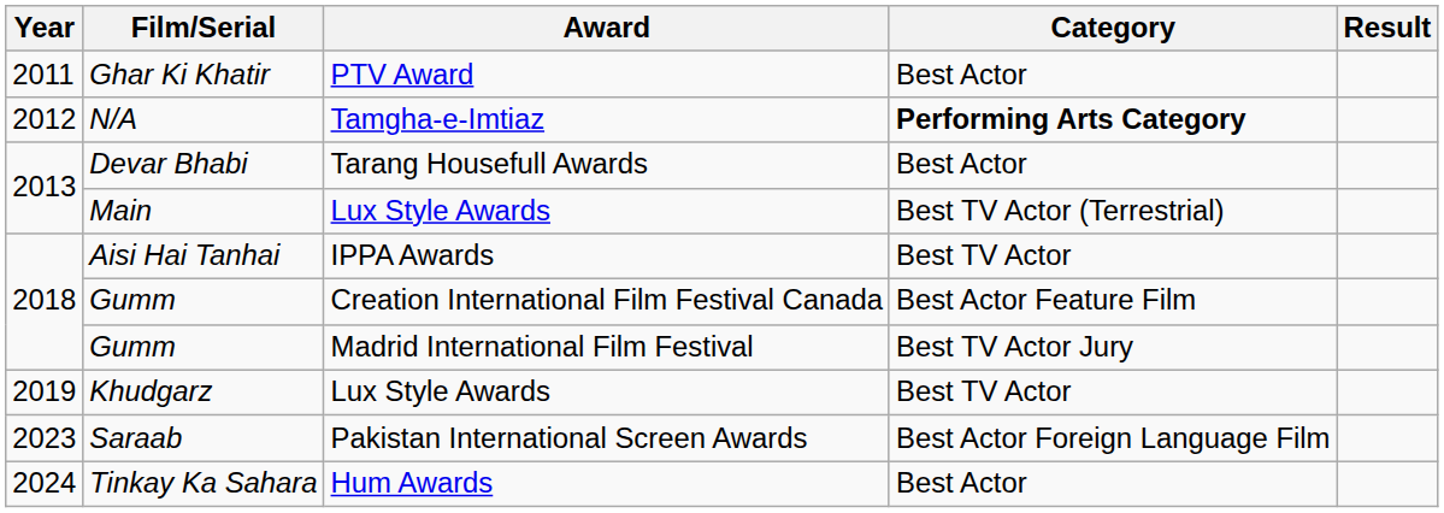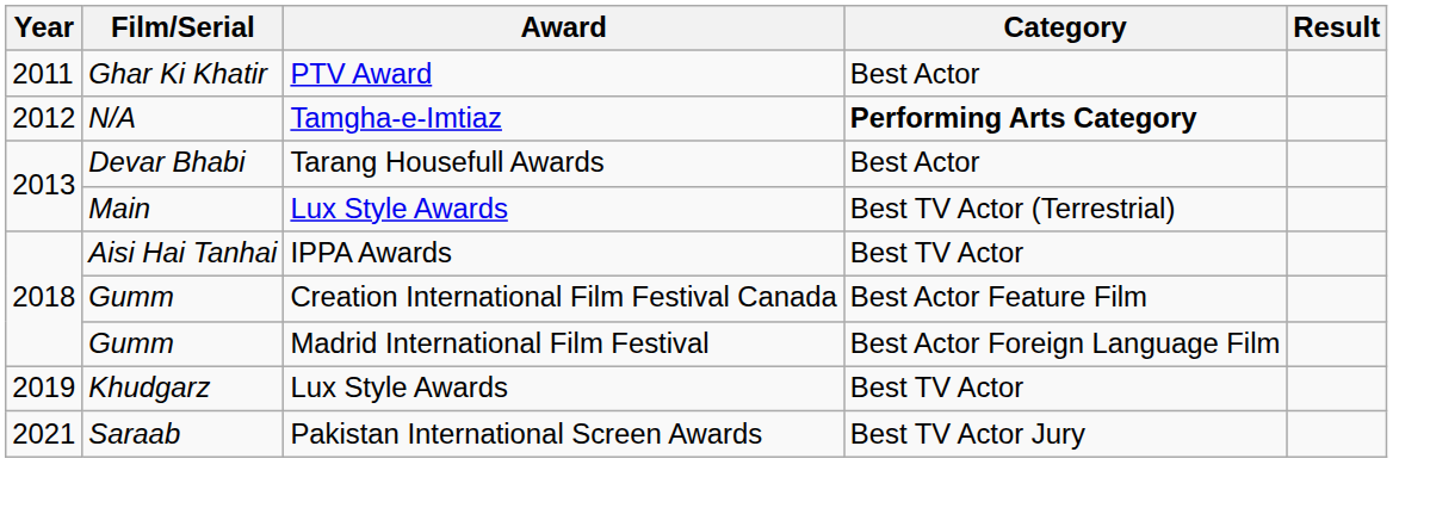 <table class="wikitable">
 <tr>
 <th>Year</th>
 <th>Film/Serial</th>
 <th>Award</th>
 <th>Category</th>
 <th>Result</th>
 </tr>
 <tr>
 <td>2011</td>
 <td><em>Ghar Ki Khatir</em></td>
 <td><a href='#'>PTV Award</a></td>
 <td>Best Actor</td>
 <td></td>
 </tr>
 <tr>
 <td>2012</td>
 <td><em>N/A</em></td>
 <td><a href='#'>Tamgha-e-Imtiaz</a></td>
 <td><strong>Performing Arts Category</strong></td>
 <td></td>
 </tr>
 <tr>
 <td rowspan="2">2013</td>
 <td><em>Devar Bhabi</em></td>
 <td>Tarang Housefull Awards</td>
 <td>Best Actor</td>
 <td></td>
 </tr>
 <tr>
 <td><em>Main</em></td>
 <td><a href='#'>Lux Style Awards</a></td>
 <td>Best TV Actor (Terrestrial)</td>
 <td></td>
 </tr>
 <tr>
 <td rowspan="3">2018</td>
 <td><em>Aisi Hai Tanhai</em></td>
 <td>IPPA Awards</td>
 <td>Best TV Actor</td>
 <td></td>
 </tr>
 <tr>
 <td><em>Gumm</em></td>
 <td>Creation International Film Festival Canada</td>
 <td>Best Actor Feature Film</td>
 <td></td>
 </tr>
 <tr>
 <td><em>Gumm</em></td>
 <td>Madrid International Film Festival</td>
-<td>Best TV Actor Jury</td>
+<td>Best Actor Foreign Language Film</td>
 <td></td>
 </tr>
 <tr>
 <td>2019</td>
 <td><em>Khudgarz </em></td>
 <td>Lux Style Awards</td>
 <td>Best TV Actor</td>
 <td></td>
 </tr>
 <tr>
-<td>2023</td>
+<td>2021</td>
 <td><em>Saraab</em></td>
 <td>Pakistan International Screen Awards</td>
-<td>Best Actor Foreign Language Film</td>
-<td></td>
-</tr>
-<tr>
-<td>2024</td>
-<td><em>Tinkay Ka Sahara</td>
-<td><a href='#'>Hum Awards</a></td>
-<td>Best Actor</td>
+<td>Best TV Actor Jury</td>
 <td></td>
 </tr>
 </table>
